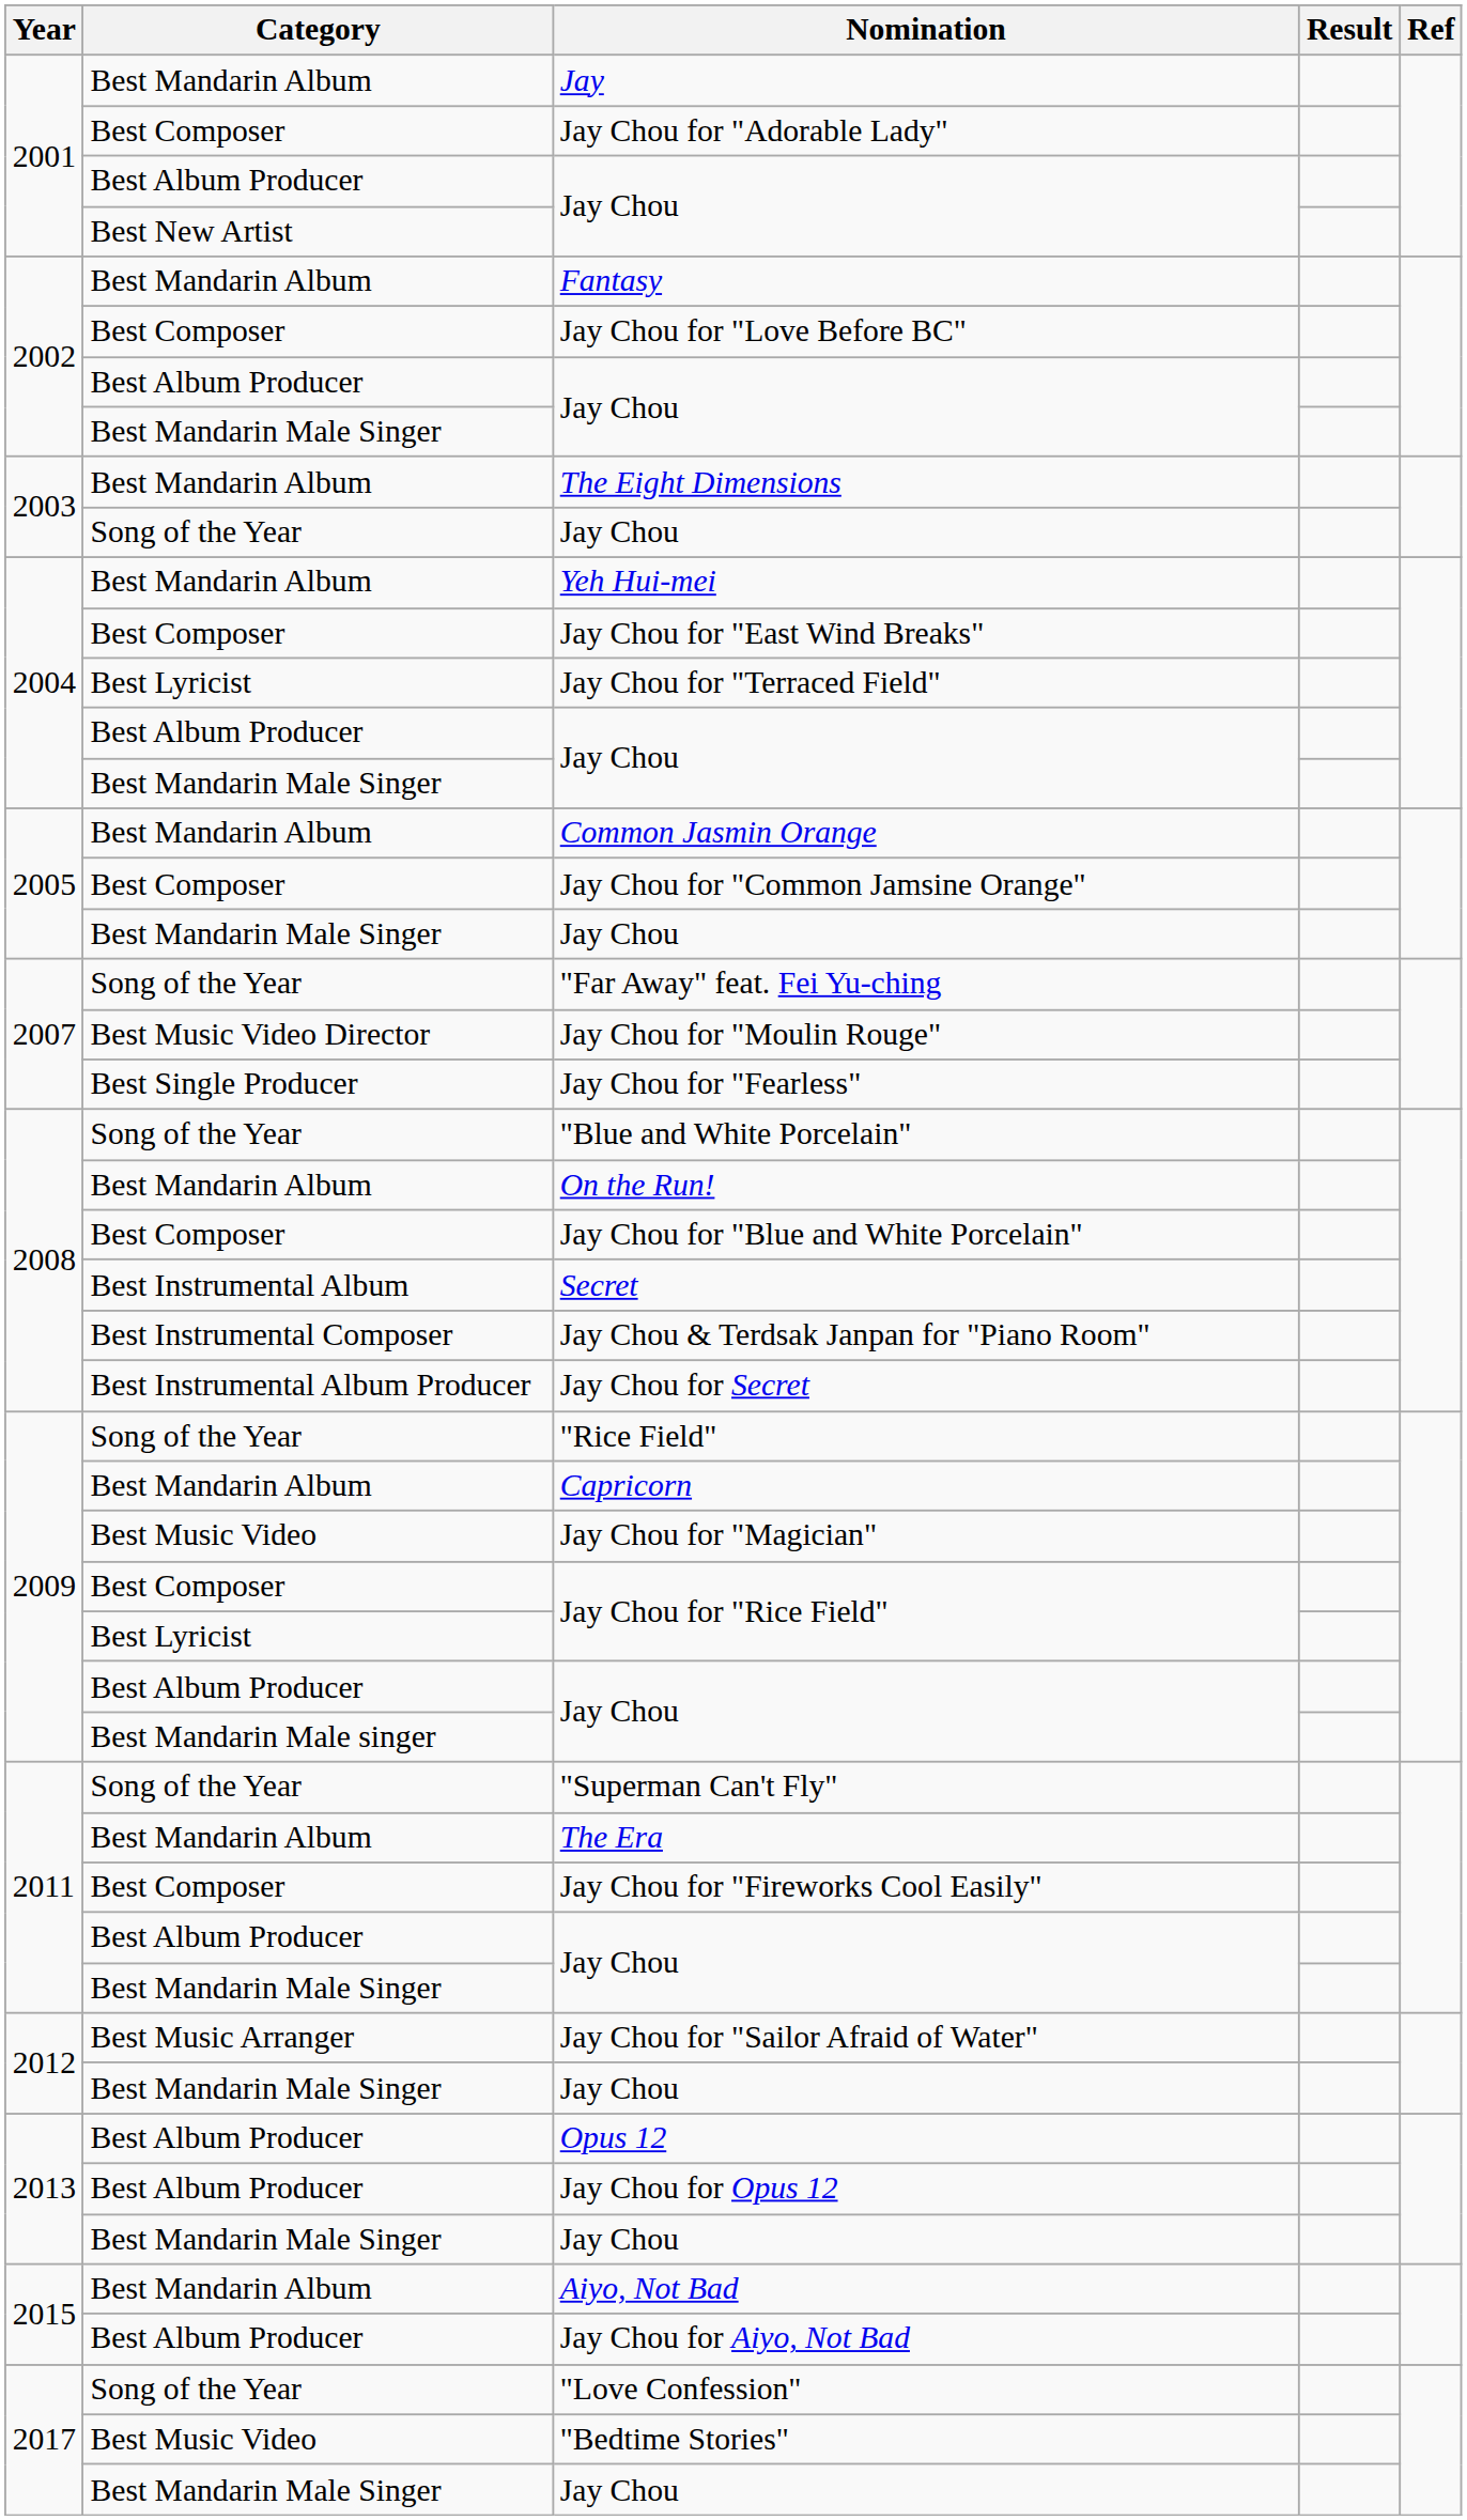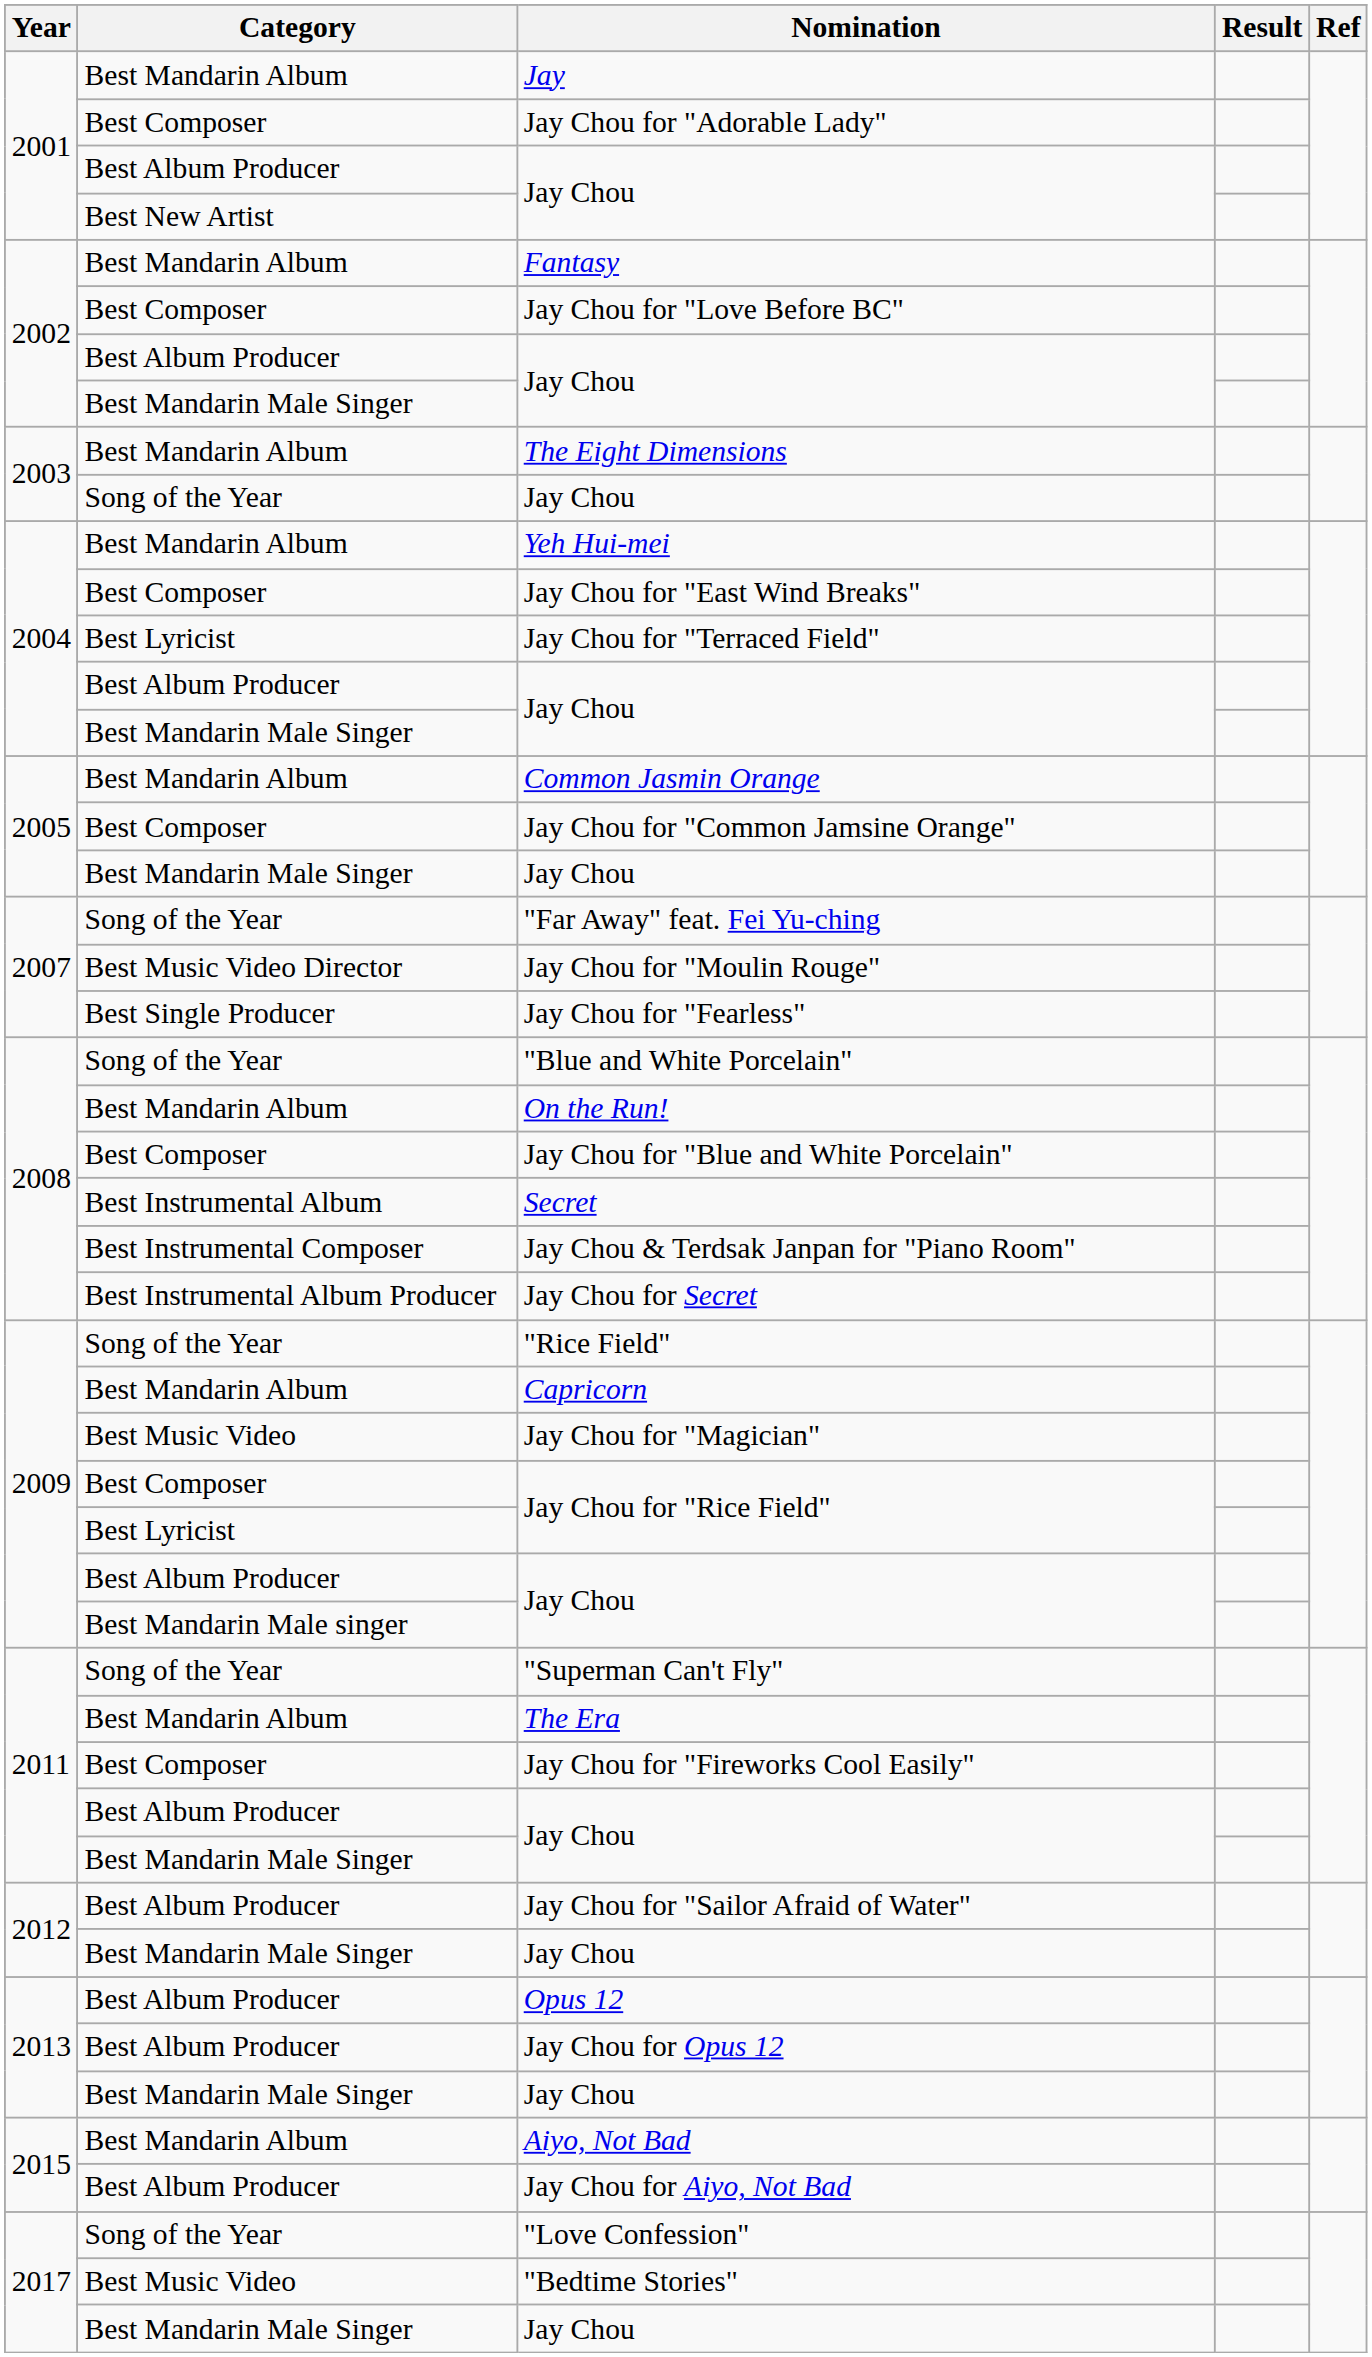 <table class="wikitable">
 <tr>
 <th>Year</th>
 <th width="230">Category</th>
 <th width="370">Nomination</th>
 <th>Result</th>
 <th>Ref</th>
 </tr>
 <tr>
 <td rowspan="4">2001</td>
 <td>Best Mandarin Album</td>
 <td><em><a href='#'>Jay</a></em></td>
 <td></td>
 <td rowspan="4" align="center"></td>
 </tr>
 <tr>
 <td>Best Composer</td>
 <td>Jay Chou for "Adorable Lady"</td>
 <td></td>
 </tr>
 <tr>
 <td>Best Album Producer</td>
 <td rowspan="2">Jay Chou</td>
 <td></td>
 </tr>
 <tr>
 <td>Best New Artist</td>
 <td></td>
 </tr>
 <tr>
 <td rowspan="4">2002</td>
 <td>Best Mandarin Album</td>
 <td><em><a href='#'>Fantasy</a></em></td>
 <td></td>
 <td rowspan="4" align="center"></td>
 </tr>
 <tr>
 <td>Best Composer</td>
 <td>Jay Chou for "Love Before BC"</td>
 <td></td>
 </tr>
 <tr>
 <td>Best Album Producer</td>
 <td rowspan="2">Jay Chou</td>
 <td></td>
 </tr>
 <tr>
 <td>Best Mandarin Male Singer</td>
 <td></td>
 </tr>
 <tr>
 <td rowspan="2">2003</td>
 <td>Best Mandarin Album</td>
 <td><em><a href='#'>The Eight Dimensions</a></em></td>
 <td></td>
 <td rowspan="2" align="center"></td>
 </tr>
 <tr>
 <td>Song of the Year</td>
 <td>Jay Chou</td>
 <td></td>
 </tr>
 <tr>
 <td rowspan="5">2004</td>
 <td>Best Mandarin Album</td>
 <td><em><a href='#'>Yeh Hui-mei</a></em></td>
 <td></td>
 <td rowspan="5" align="center"></td>
 </tr>
 <tr>
 <td>Best Composer</td>
 <td>Jay Chou for "East Wind Breaks"</td>
 <td></td>
 </tr>
 <tr>
 <td>Best Lyricist</td>
 <td>Jay Chou for "Terraced Field"</td>
 <td></td>
 </tr>
 <tr>
 <td>Best Album Producer</td>
 <td rowspan="2">Jay Chou</td>
 <td></td>
 </tr>
 <tr>
 <td>Best Mandarin Male Singer</td>
 <td></td>
 </tr>
 <tr>
 <td rowspan="3">2005</td>
 <td>Best Mandarin Album</td>
 <td><em><a href='#'>Common Jasmin Orange</a></em></td>
 <td></td>
 <td rowspan="3" align="center"></td>
 </tr>
 <tr>
 <td>Best Composer</td>
 <td>Jay Chou for "Common Jamsine Orange"</td>
 <td></td>
 </tr>
 <tr>
 <td>Best Mandarin Male Singer</td>
 <td>Jay Chou</td>
 <td></td>
 </tr>
 <tr>
 <td rowspan="3">2007</td>
 <td>Song of the Year</td>
 <td>"Far Away" feat. <a href='#'>Fei Yu-ching</a></td>
 <td></td>
 <td rowspan="3" align="center"></td>
 </tr>
 <tr>
 <td>Best Music Video Director</td>
 <td>Jay Chou for "Moulin Rouge"</td>
 <td></td>
 </tr>
 <tr>
 <td>Best Single Producer</td>
 <td>Jay Chou for "Fearless"</td>
 <td></td>
 </tr>
 <tr>
 <td rowspan="6">2008</td>
 <td>Song of the Year</td>
 <td>"Blue and White Porcelain"</td>
 <td></td>
 <td rowspan="6" align="center"></td>
 </tr>
 <tr>
 <td>Best Mandarin Album</td>
 <td><em><a href='#'>On the Run!</a></em></td>
 <td></td>
 </tr>
 <tr>
 <td>Best Composer</td>
 <td>Jay Chou for "Blue and White Porcelain"</td>
 <td></td>
 </tr>
 <tr>
 <td>Best Instrumental Album</td>
 <td><em><a href='#'>Secret</a></em></td>
 <td></td>
 </tr>
 <tr>
 <td>Best Instrumental Composer</td>
 <td>Jay Chou & Terdsak Janpan for "Piano Room"</td>
 <td></td>
 </tr>
 <tr>
 <td>Best Instrumental Album Producer</td>
 <td>Jay Chou for <em><a href='#'>Secret</a></em></td>
 <td></td>
 </tr>
 <tr>
 <td rowspan="7">2009</td>
 <td>Song of the Year</td>
 <td>"Rice Field"</td>
 <td></td>
 <td rowspan="7" align="center"></td>
 </tr>
 <tr>
 <td>Best Mandarin Album</td>
 <td><em><a href='#'>Capricorn</a></em></td>
 <td></td>
 </tr>
 <tr>
 <td>Best Music Video</td>
 <td>Jay Chou for "Magician"</td>
 <td></td>
 </tr>
 <tr>
 <td>Best Composer</td>
 <td rowspan="2">Jay Chou for "Rice Field"</td>
 <td></td>
 </tr>
 <tr>
 <td>Best Lyricist</td>
 <td></td>
 </tr>
 <tr>
 <td>Best Album Producer</td>
 <td rowspan="2">Jay Chou</td>
 <td></td>
 </tr>
 <tr>
 <td>Best Mandarin Male singer</td>
 <td></td>
 </tr>
 <tr>
 <td rowspan="5">2011</td>
 <td>Song of the Year</td>
 <td>"Superman Can't Fly"</td>
 <td></td>
 <td rowspan="5" align="center"></td>
 </tr>
 <tr>
 <td>Best Mandarin Album</td>
 <td><em><a href='#'>The Era</a></em></td>
 <td></td>
 </tr>
 <tr>
 <td>Best Composer</td>
 <td>Jay Chou for "Fireworks Cool Easily"</td>
 <td></td>
 </tr>
 <tr>
 <td>Best Album Producer</td>
 <td rowspan="2">Jay Chou</td>
 <td></td>
 </tr>
 <tr>
 <td>Best Mandarin Male Singer</td>
 <td></td>
 </tr>
 <tr>
 <td rowspan="2">2012</td>
-<td>Best Music Arranger</td>
+<td>Best Album Producer</td>
 <td>Jay Chou for "Sailor Afraid of Water"</td>
 <td></td>
 <td rowspan="2" align="center"></td>
 </tr>
 <tr>
 <td>Best Mandarin Male Singer</td>
 <td>Jay Chou</td>
 <td></td>
 </tr>
 <tr>
 <td rowspan="3">2013</td>
 <td>Best Album Producer</td>
 <td><em><a href='#'>Opus 12</a></em></td>
 <td></td>
 <td rowspan="3" align="center"></td>
 </tr>
 <tr>
 <td>Best Album Producer</td>
 <td>Jay Chou for <em><a href='#'>Opus 12</a></em></td>
 <td></td>
 </tr>
 <tr>
 <td>Best Mandarin Male Singer</td>
 <td>Jay Chou</td>
 <td></td>
 </tr>
 <tr>
 <td rowspan="2">2015</td>
 <td>Best Mandarin Album</td>
 <td><em><a href='#'>Aiyo, Not Bad</a></em></td>
 <td></td>
 <td rowspan="2" align="center"></td>
 </tr>
 <tr>
 <td>Best Album Producer</td>
 <td>Jay Chou for <em><a href='#'>Aiyo, Not Bad</a></em></td>
 <td></td>
 </tr>
 <tr>
 <td rowspan="3">2017</td>
 <td>Song of the Year</td>
 <td>"Love Confession"</td>
 <td></td>
 <td rowspan="3" align="center"></td>
 </tr>
 <tr>
 <td>Best Music Video</td>
 <td>"Bedtime Stories"</td>
 <td></td>
 </tr>
 <tr>
 <td>Best Mandarin Male Singer</td>
 <td>Jay Chou</td>
 <td></td>
 </tr>
 </table>
